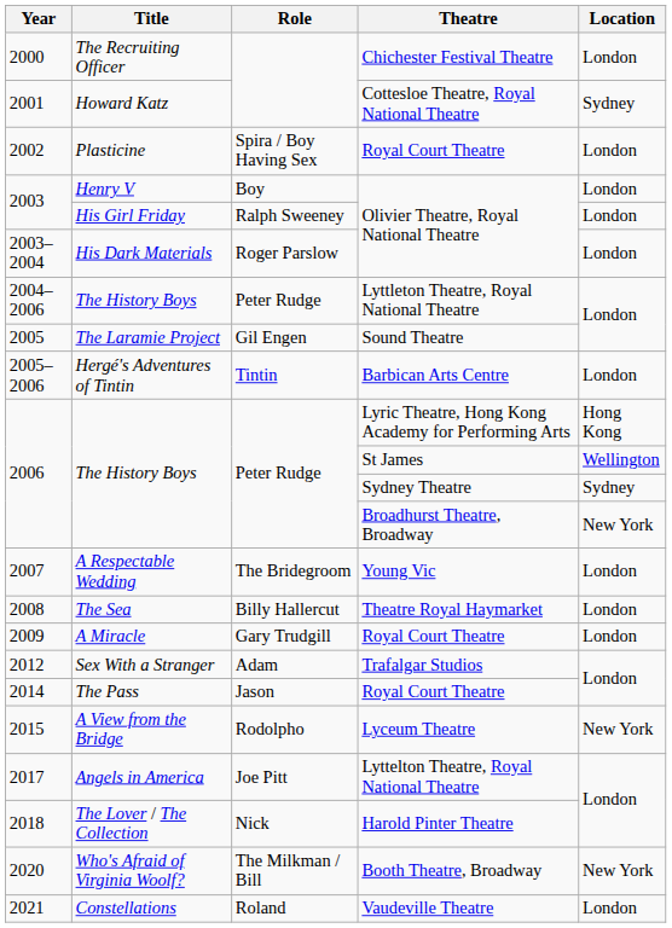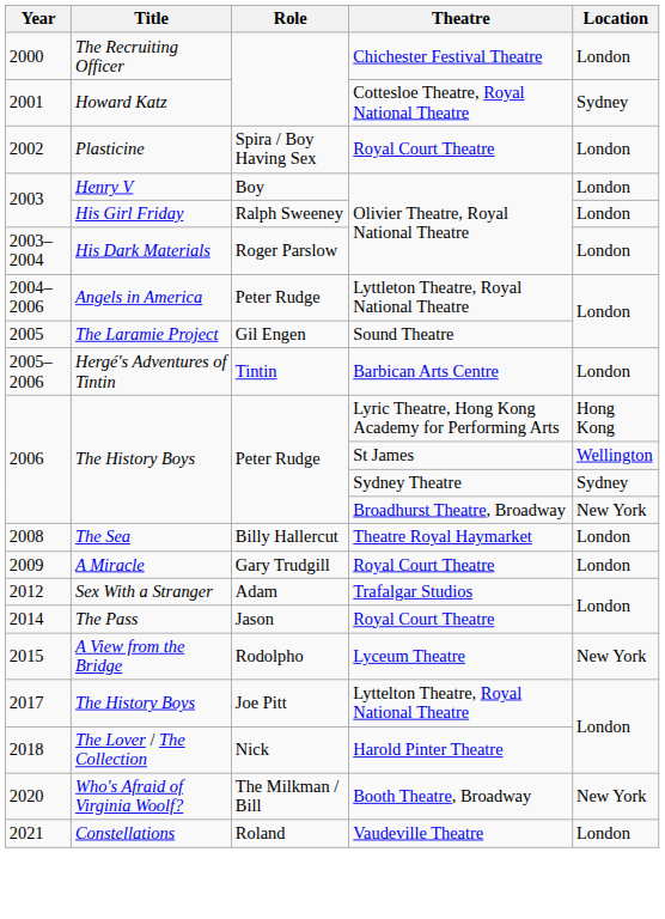 <table class="wikitable sortable">
 <tr>
 <th>Year</th>
 <th>Title</th>
 <th>Role</th>
 <th>Theatre</th>
 <th>Location</th>
 </tr>
 <tr>
 <td>2000</td>
 <td><em>The Recruiting Officer</em></td>
 <td rowspan="2"></td>
 <td><a href='#'>Chichester Festival Theatre</a></td>
 <td>London</td>
 </tr>
 <tr>
 <td>2001</td>
 <td><em>Howard Katz</em></td>
 <td>Cottesloe Theatre, <a href='#'>Royal National Theatre</a></td>
 <td>Sydney</td>
 </tr>
 <tr>
 <td>2002</td>
 <td><em>Plasticine</em></td>
 <td>Spira / Boy Having Sex</td>
 <td><a href='#'>Royal Court Theatre</a></td>
 <td>London</td>
 </tr>
 <tr>
 <td rowspan="2">2003</td>
 <td><em><a href='#'>Henry V</a></em></td>
 <td>Boy</td>
 <td rowspan="3">Olivier Theatre, Royal National Theatre</td>
 <td>London</td>
 </tr>
 <tr>
 <td><em><a href='#'>His Girl Friday</a></em></td>
 <td>Ralph Sweeney</td>
 <td>London</td>
 </tr>
 <tr>
 <td>2003–2004</td>
 <td><em><a href='#'>His Dark Materials</a></em></td>
 <td>Roger Parslow</td>
 <td>London</td>
 </tr>
 <tr>
 <td>2004–2006</td>
-<td><em><a href='#'>The History Boys</a></em></td>
+<td><em><a href='#'>Angels in America</a></em></td>
 <td>Peter Rudge</td>
 <td>Lyttleton Theatre, Royal National Theatre</td>
 <td rowspan="2">London</td>
 </tr>
 <tr>
 <td>2005</td>
 <td><em><a href='#'>The Laramie Project</a></em></td>
 <td>Gil Engen</td>
 <td>Sound Theatre</td>
 </tr>
 <tr>
 <td>2005–2006</td>
 <td><em>Hergé's Adventures of Tintin</em></td>
 <td><a href='#'>Tintin</a></td>
 <td><a href='#'>Barbican Arts Centre</a></td>
 <td>London</td>
 </tr>
 <tr>
 <td rowspan="4">2006</td>
 <td rowspan="4"><em>The History Boys</em></td>
 <td rowspan="4">Peter Rudge</td>
 <td>Lyric Theatre, Hong Kong Academy for Performing Arts</td>
 <td>Hong Kong</td>
 </tr>
 <tr>
 <td>St James</td>
 <td><a href='#'>Wellington</a></td>
 </tr>
 <tr>
 <td>Sydney Theatre</td>
 <td>Sydney</td>
 </tr>
 <tr>
 <td><a href='#'>Broadhurst Theatre</a>, Broadway</td>
 <td>New York</td>
 </tr>
 <tr>
-<td>2007</td>
-<td><em><a href='#'>A Respectable Wedding</a></em></td>
-<td>The Bridegroom</td>
-<td><a href='#'>Young Vic</a></td>
-<td>London</td>
-</tr>
-<tr>
 <td>2008</td>
 <td><em><a href='#'>The Sea</a></em></td>
 <td>Billy Hallercut</td>
 <td><a href='#'>Theatre Royal Haymarket</a></td>
 <td>London</td>
 </tr>
 <tr>
 <td>2009</td>
 <td><em><a href='#'>A Miracle</a></em></td>
 <td>Gary Trudgill</td>
 <td><a href='#'>Royal Court Theatre</a></td>
 <td>London</td>
 </tr>
 <tr>
 <td>2012</td>
 <td><em>Sex With a Stranger</em></td>
 <td>Adam</td>
 <td><a href='#'>Trafalgar Studios</a></td>
 <td rowspan="2">London</td>
 </tr>
 <tr>
 <td>2014</td>
 <td><em>The Pass</em></td>
 <td>Jason</td>
 <td><a href='#'>Royal Court Theatre</a></td>
 </tr>
 <tr>
 <td>2015</td>
 <td><em><a href='#'>A View from the Bridge</a></em></td>
 <td>Rodolpho</td>
 <td><a href='#'>Lyceum Theatre</a></td>
 <td>New York</td>
 </tr>
 <tr>
 <td>2017</td>
-<td><em><a href='#'>Angels in America</a></em></td>
+<td><em><a href='#'>The History Boys</a></em></td>
 <td>Joe Pitt</td>
 <td>Lyttelton Theatre, <a href='#'>Royal National Theatre</a></td>
 <td rowspan="2">London</td>
 </tr>
 <tr>
 <td>2018</td>
 <td><em><a href='#'>The Lover</a></em> / <em><a href='#'>The Collection</a></em></td>
 <td>Nick</td>
 <td><a href='#'>Harold Pinter Theatre</a></td>
 </tr>
 <tr>
 <td>2020</td>
 <td><em><a href='#'>Who's Afraid of Virginia Woolf?</a></em></td>
 <td>The Milkman / Bill</td>
 <td><a href='#'>Booth Theatre</a>, Broadway</td>
 <td>New York</td>
 </tr>
 <tr>
 <td>2021</td>
 <td><em><a href='#'>Constellations</a></em></td>
 <td>Roland</td>
 <td><a href='#'>Vaudeville Theatre</a></td>
 <td>London</td>
 </tr>
 </table>
